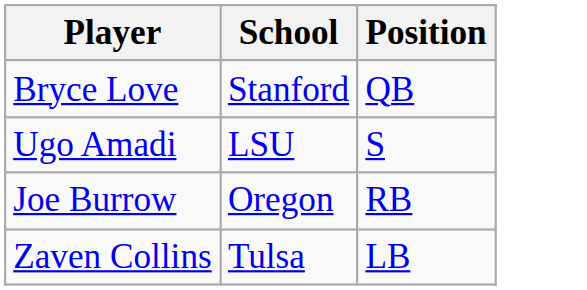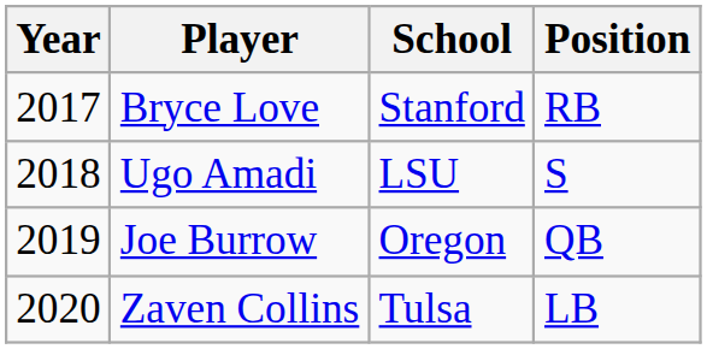 <table class="wikitable">
 <tr>
+<th>Year</th>
 <th>Player</th>
 <th>School</th>
 <th>Position</th>
 </tr>
 <tr>
+<td>2017</td>
 <td><a href='#'>Bryce Love</a></td>
 <td><a href='#'>Stanford</a></td>
-<td><a href='#'>QB</a></td>
+<td><a href='#'>RB</a></td>
 </tr>
 <tr>
+<td>2018</td>
 <td><a href='#'>Ugo Amadi</a></td>
 <td><a href='#'>LSU</a></td>
 <td><a href='#'>S</a></td>
 </tr>
 <tr>
+<td>2019</td>
 <td><a href='#'>Joe Burrow</a></td>
 <td><a href='#'>Oregon</a></td>
-<td><a href='#'>RB</a></td>
+<td><a href='#'>QB</a></td>
 </tr>
 <tr>
+<td>2020</td>
 <td><a href='#'>Zaven Collins</a></td>
 <td><a href='#'>Tulsa</a></td>
 <td><a href='#'>LB</a></td>
 </tr>
 </table>
